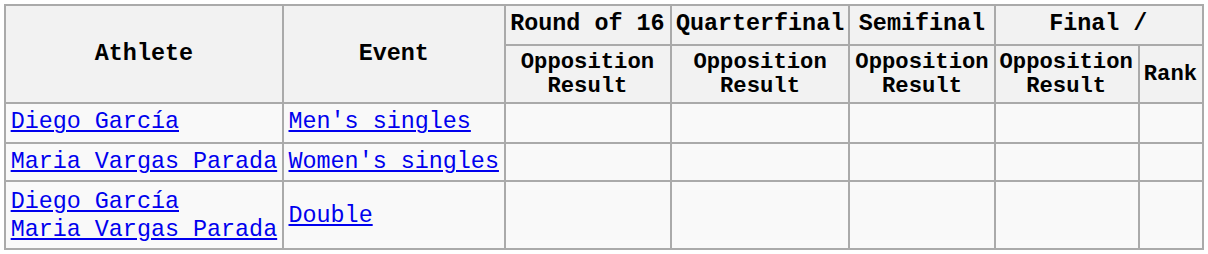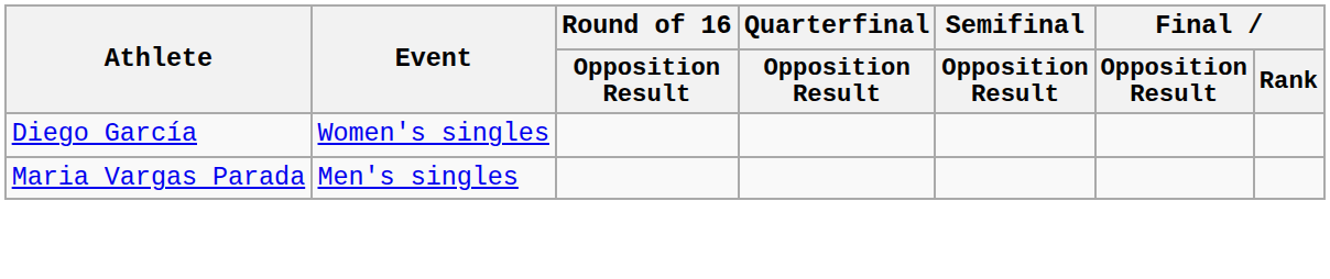 <table class=wikitable style=font-size:90%;text-align:center>
 <tr>
 <th rowspan=2>Athlete</th>
 <th rowspan=2>Event</th>
 <th>Round of 16</th>
 <th>Quarterfinal</th>
 <th>Semifinal</th>
 <th colspan=2>Final / </th>
 </tr>
 <tr style=font-size:95%>
 <th>Opposition<br>Result</th>
 <th>Opposition<br>Result</th>
 <th>Opposition<br>Result</th>
 <th>Opposition<br>Result</th>
 <th>Rank</th>
 </tr>
 <tr>
 <td align=left><a href='#'>Diego García</a></td>
-<td align=left><a href='#'>Men's singles</a></td>
+<td align=left><a href='#'>Women's singles</a></td>
 <td></td>
 <td></td>
 <td></td>
 <td></td>
 <td></td>
 </tr>
 <tr>
 <td align=left><a href='#'>Maria Vargas Parada</a></td>
-<td align=left><a href='#'>Women's singles</a></td>
-<td></td>
-<td></td>
-<td></td>
-<td></td>
-<td></td>
-</tr>
-<tr>
-<td align=left><a href='#'>Diego García</a><br><a href='#'>Maria Vargas Parada</a></td>
-<td align=left><a href='#'>Double</a></td>
+<td align=left><a href='#'>Men's singles</a></td>
 <td></td>
 <td></td>
 <td></td>
 <td></td>
 <td></td>
 </tr>
 </table>
